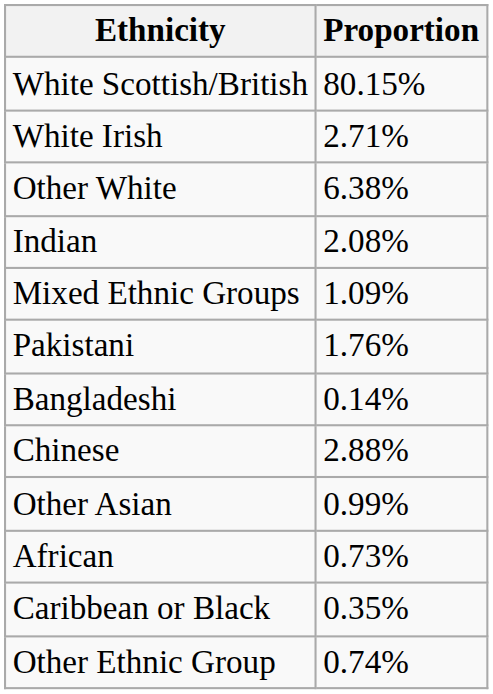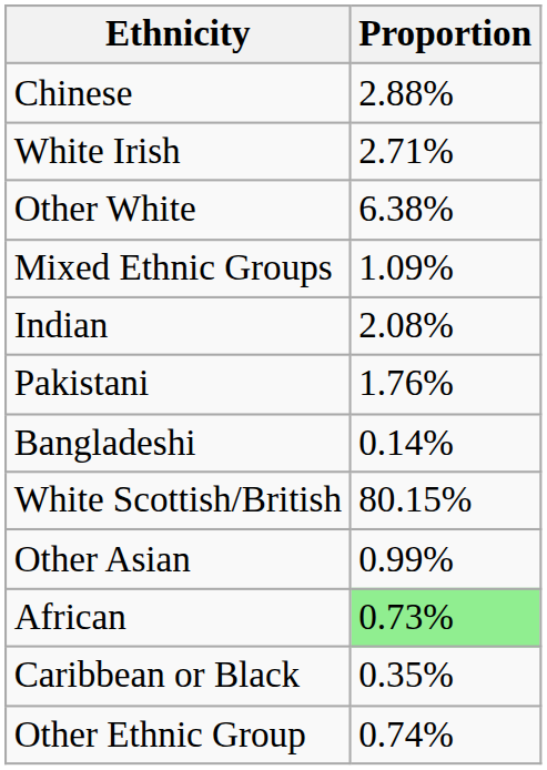 <table class="wikitable">
 <tr>
 <th>Ethnicity</th>
 <th>Proportion</th>
 </tr>
 <tr>
-<td>White Scottish/British</td>
-<td>80.15%</td>
+<td>Chinese</td>
+<td>2.88%</td>
 </tr>
 <tr>
 <td>White Irish</td>
 <td>2.71%</td>
 </tr>
 <tr>
 <td>Other White</td>
 <td>6.38%</td>
 </tr>
 <tr>
+<td>Mixed Ethnic Groups</td>
+<td>1.09%</td>
+</tr>
+<tr>
 <td>Indian</td>
 <td>2.08%</td>
-</tr>
-<tr>
-<td>Mixed Ethnic Groups</td>
-<td>1.09%</td>
 </tr>
 <tr>
 <td>Pakistani</td>
 <td>1.76%</td>
 </tr>
 <tr>
 <td>Bangladeshi</td>
 <td>0.14%</td>
 </tr>
 <tr>
-<td>Chinese</td>
-<td>2.88%</td>
+<td>White Scottish/British</td>
+<td>80.15%</td>
 </tr>
 <tr>
 <td>Other Asian</td>
 <td>0.99%</td>
 </tr>
 <tr>
 <td>African</td>
-<td>0.73%</td>
+<td style="background: lightgreen;">0.73%</td>
 </tr>
 <tr>
 <td>Caribbean or Black</td>
 <td>0.35%</td>
 </tr>
 <tr>
 <td>Other Ethnic Group</td>
 <td>0.74%</td>
 </tr>
 </table>
